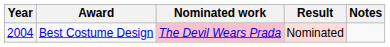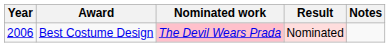 <table class="wikitable">
 <tr>
 <th>Year</th>
 <th>Award</th>
 <th>Nominated work</th>
 <th>Result</th>
 <th>Notes</th>
 </tr>
 <tr>
-<td><a href='#'>2004</a></td>
+<td><a href='#'>2006</a></td>
 <td><a href='#'>Best Costume Design</a></td>
 <td style="background: pink;"><a href='#'><em>The Devil Wears Prada</em></a></td>
 <td style="background:#fdd;">Nominated</td>
 <td></td>
 </tr>
 </table>
